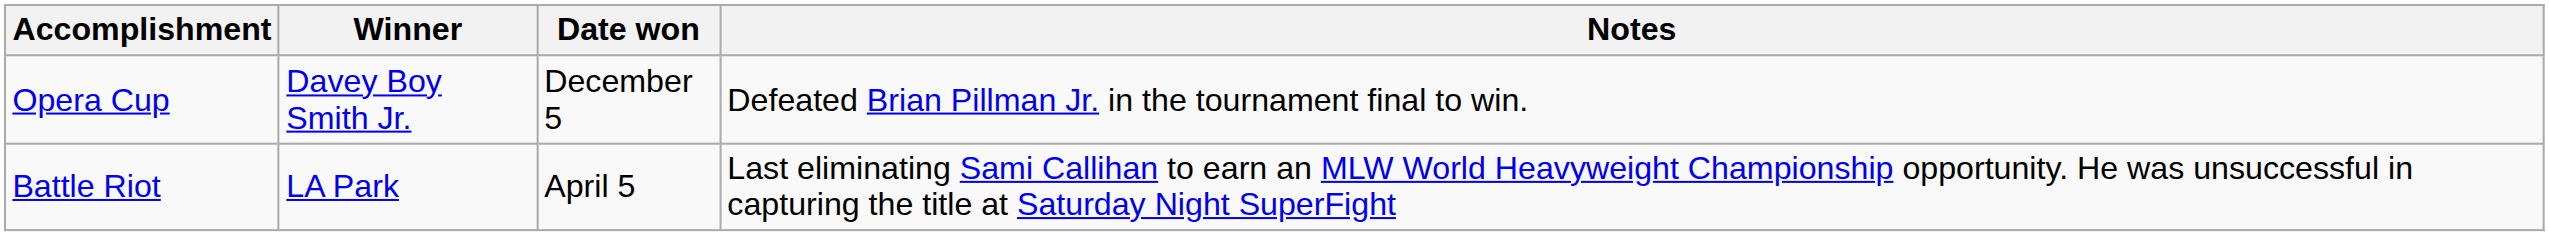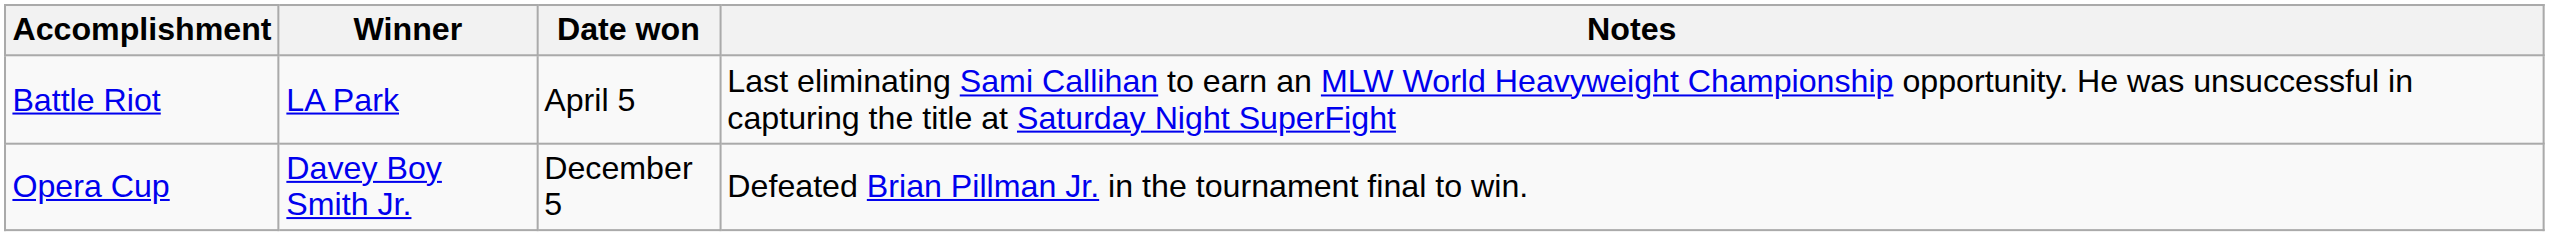 <table class="wikitable" style="width:100%;">
 <tr>
 <th>Accomplishment</th>
 <th>Winner</th>
 <th>Date won</th>
 <th>Notes</th>
 </tr>
 <tr>
+<td><a href='#'>Battle Riot</a></td>
+<td><a href='#'>LA Park</a></td>
+<td>April 5</td>
+<td>Last eliminating <a href='#'>Sami Callihan</a> to earn an <a href='#'>MLW World Heavyweight Championship</a> opportunity. He was unsuccessful in capturing the title at <a href='#'>Saturday Night SuperFight</a></td>
+</tr>
+<tr>
 <td><a href='#'>Opera Cup</a></td>
 <td><a href='#'>Davey Boy Smith Jr.</a></td>
 <td>December 5</td>
 <td>Defeated <a href='#'>Brian Pillman Jr.</a> in the tournament final to win.</td>
 </tr>
-<tr>
-<td><a href='#'>Battle Riot</a></td>
-<td><a href='#'>LA Park</a></td>
-<td>April 5</td>
-<td>Last eliminating <a href='#'>Sami Callihan</a> to earn an <a href='#'>MLW World Heavyweight Championship</a> opportunity. He was unsuccessful in capturing the title at <a href='#'>Saturday Night SuperFight</a></td>
-</tr>
 </table>
